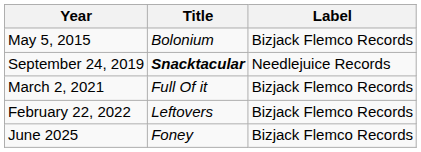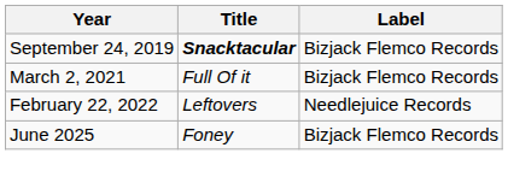 <table class="wikitable">
 <tr>
 <th><strong>Year</strong></th>
 <th><strong>Title</strong></th>
 <th><strong>Label</strong></th>
 </tr>
 <tr>
-<td>May 5, 2015</td>
-<td><em>Bolonium</em></td>
-<td>Bizjack Flemco Records</td>
-</tr>
-<tr>
 <td>September 24, 2019</td>
 <td><strong><em>Snacktacular</em></strong></td>
-<td>Needlejuice Records</td>
+<td>Bizjack Flemco Records</td>
 </tr>
 <tr>
 <td>March 2, 2021</td>
 <td><em>Full Of it</em></td>
 <td>Bizjack Flemco Records</td>
 </tr>
 <tr>
 <td>February 22, 2022</td>
 <td><em>Leftovers</em></td>
-<td>Bizjack Flemco Records</td>
+<td>Needlejuice Records</td>
 </tr>
 <tr>
 <td>June 2025</td>
 <td><em>Foney</em></td>
 <td>Bizjack Flemco Records</td>
 </tr>
 </table>
